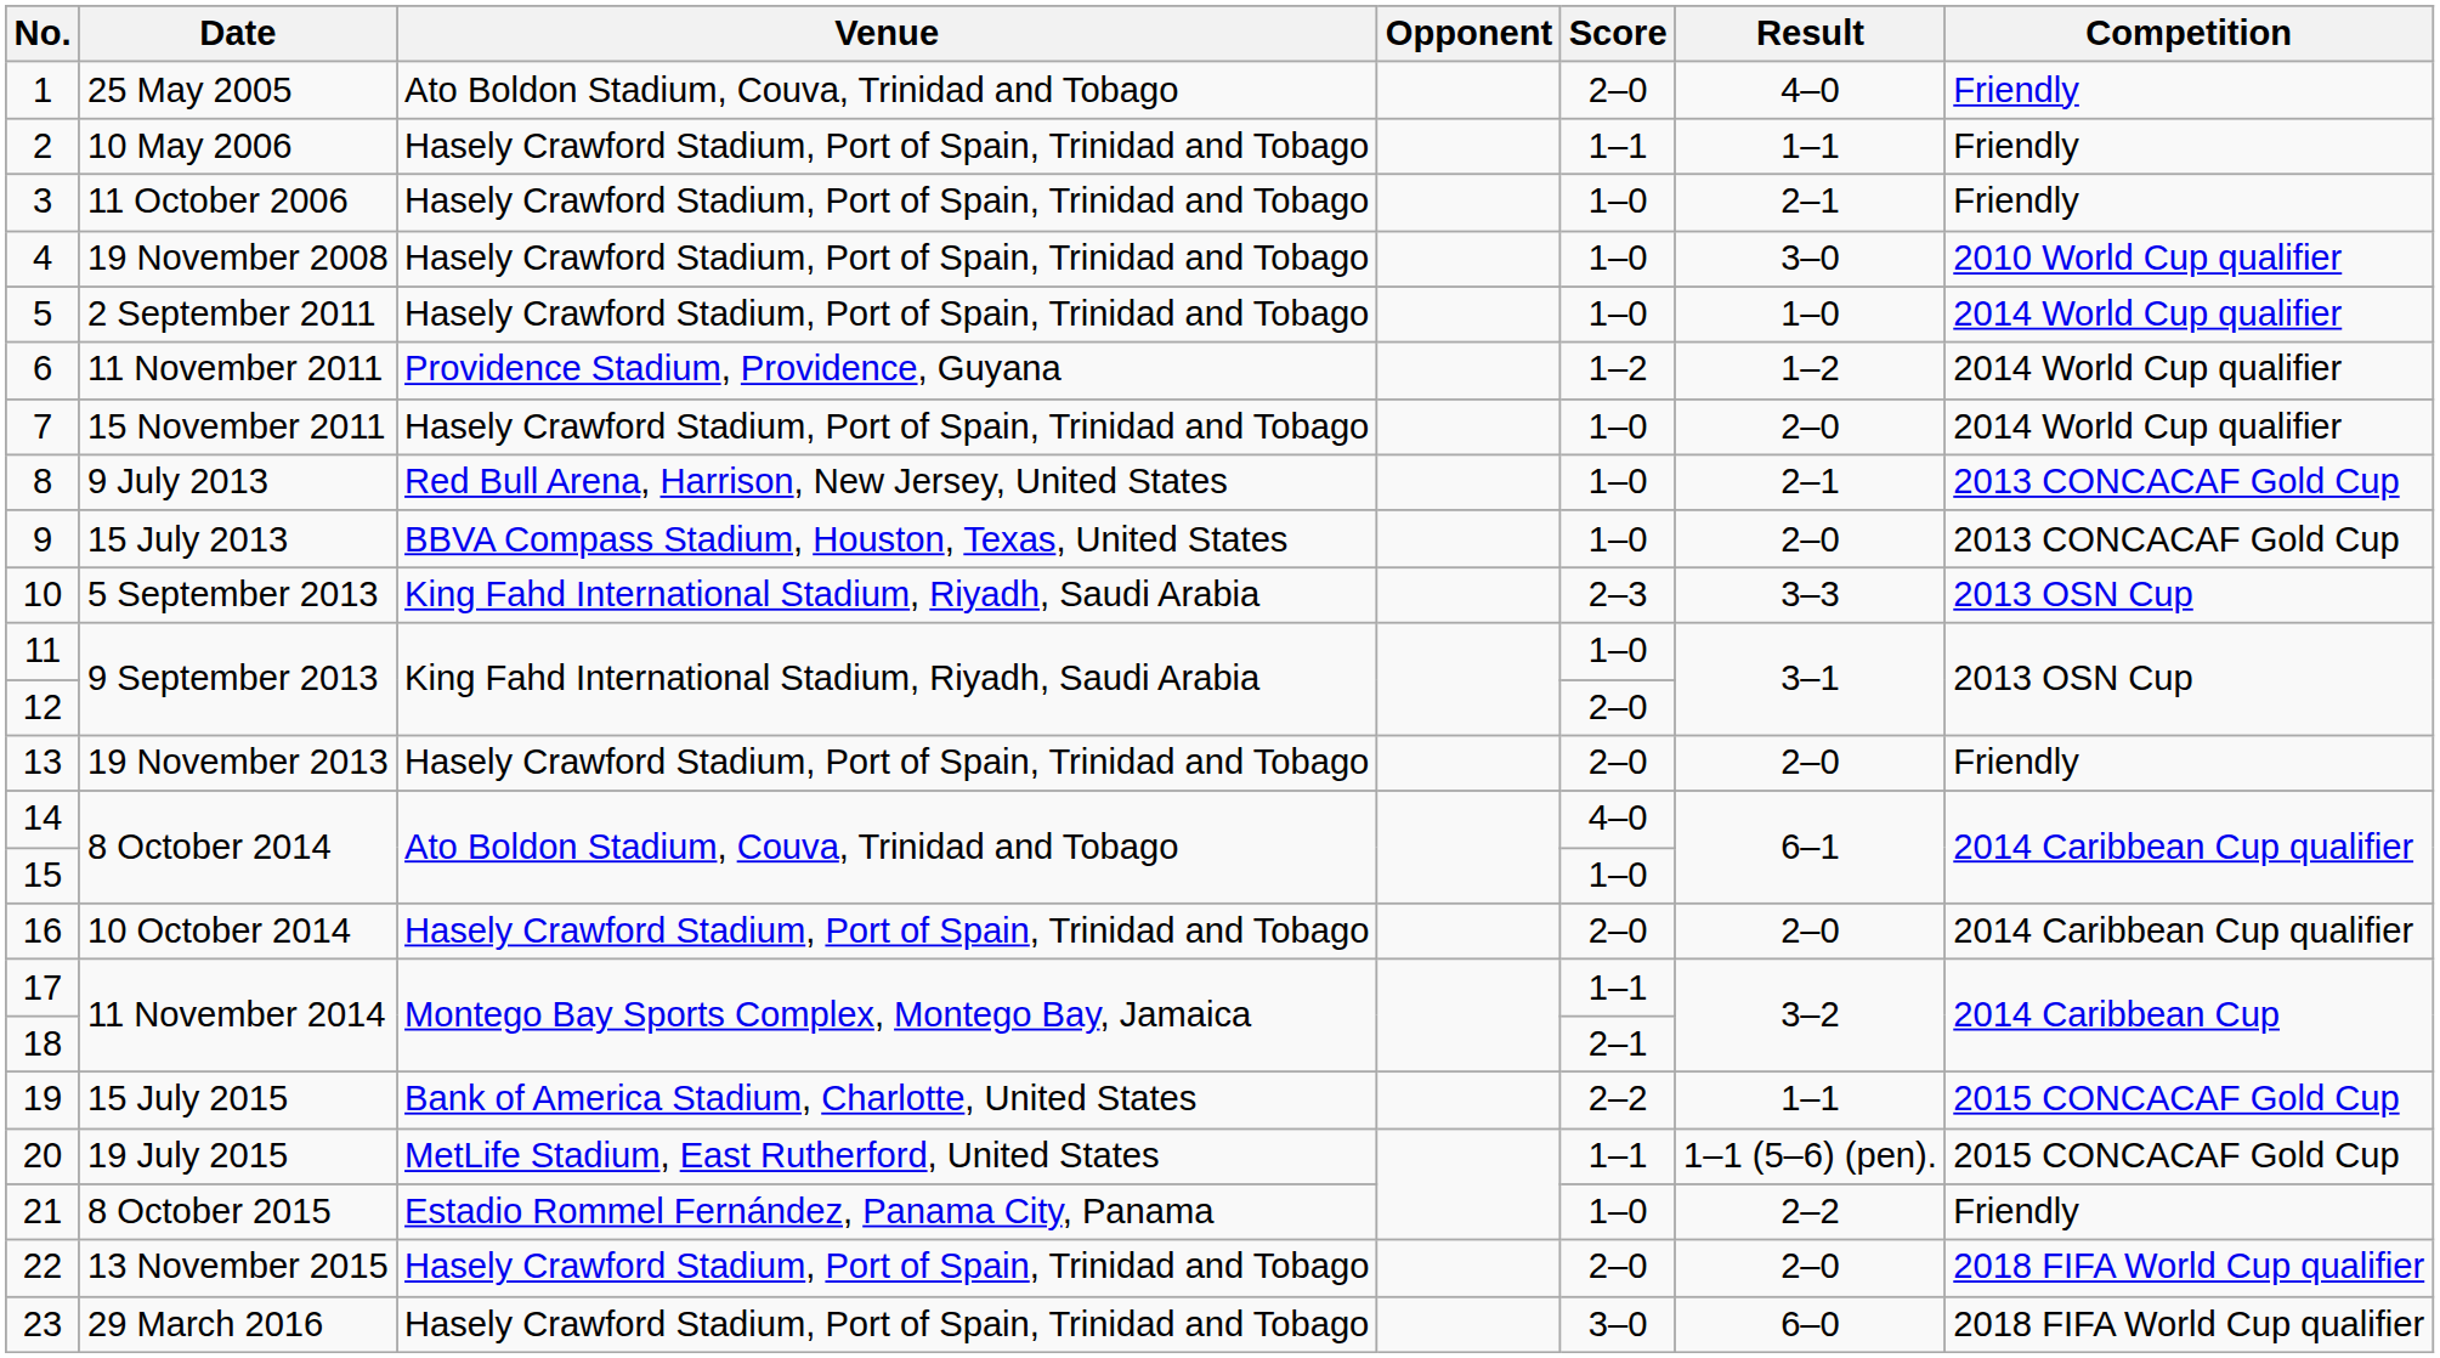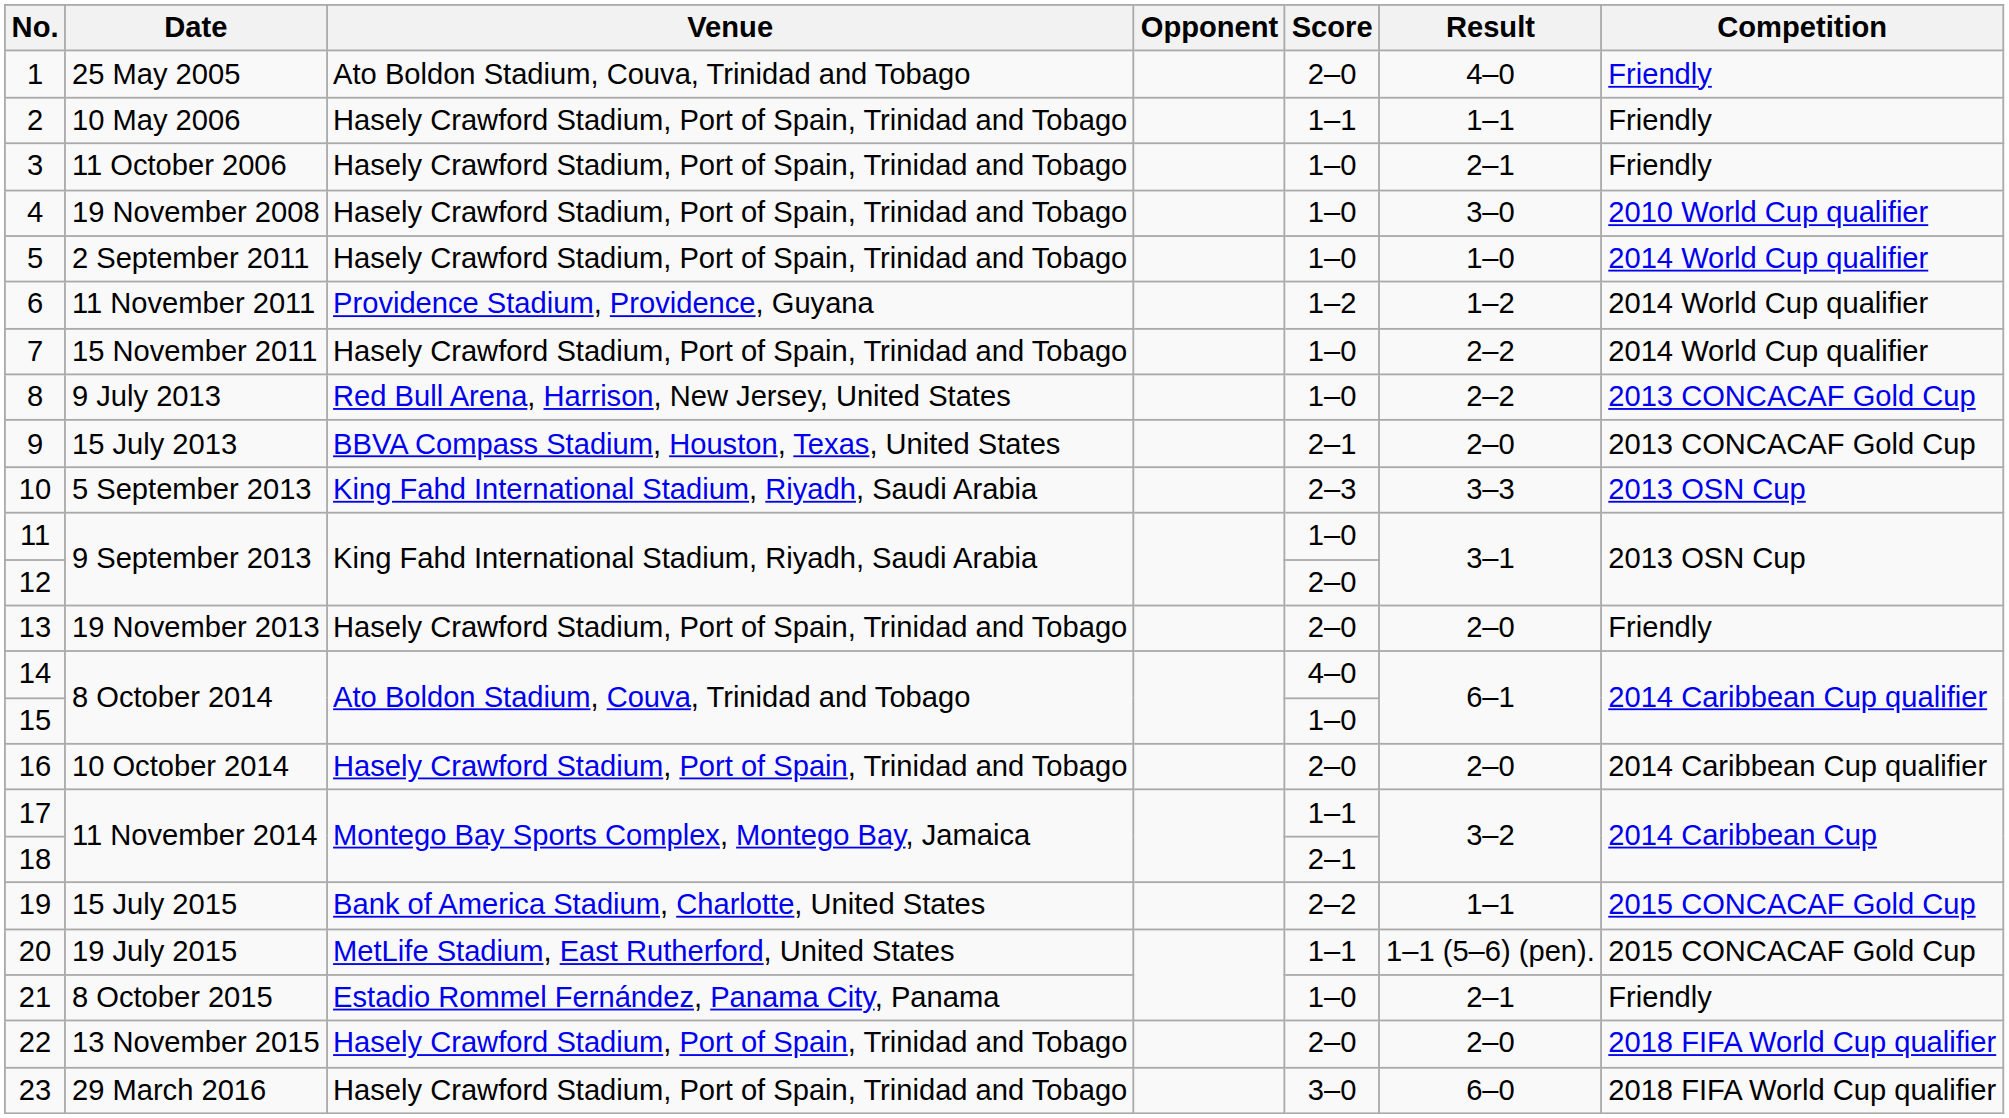 <table class="wikitable sortable">
 <tr>
 <th scope="col">No.</th>
 <th scope="col">Date</th>
 <th scope="col">Venue</th>
 <th scope="col">Opponent</th>
 <th scope="col">Score</th>
 <th scope="col">Result</th>
 <th scope="col">Competition</th>
 </tr>
 <tr>
 <td align="center">1</td>
 <td>25 May 2005</td>
 <td>Ato Boldon Stadium, Couva, Trinidad and Tobago</td>
 <td></td>
 <td align="center">2–0</td>
 <td align="center">4–0</td>
 <td><a href='#'>Friendly</a></td>
 </tr>
 <tr>
 <td align="center">2</td>
 <td>10 May 2006</td>
 <td>Hasely Crawford Stadium, Port of Spain, Trinidad and Tobago</td>
 <td></td>
 <td align="center">1–1</td>
 <td align="center">1–1</td>
 <td>Friendly</td>
 </tr>
 <tr>
 <td align="center">3</td>
 <td>11 October 2006</td>
 <td>Hasely Crawford Stadium, Port of Spain, Trinidad and Tobago</td>
 <td></td>
 <td align="center">1–0</td>
 <td align="center">2–1</td>
 <td>Friendly</td>
 </tr>
 <tr>
 <td align="center">4</td>
 <td>19 November 2008</td>
 <td>Hasely Crawford Stadium, Port of Spain, Trinidad and Tobago</td>
 <td></td>
 <td align="center">1–0</td>
 <td align="center">3–0</td>
 <td><a href='#'>2010 World Cup qualifier</a></td>
 </tr>
 <tr>
 <td align="center">5</td>
 <td>2 September 2011</td>
 <td>Hasely Crawford Stadium, Port of Spain, Trinidad and Tobago</td>
 <td></td>
 <td align="center">1–0</td>
 <td align="center">1–0</td>
 <td><a href='#'>2014 World Cup qualifier</a></td>
 </tr>
 <tr>
 <td align="center">6</td>
 <td>11 November 2011</td>
 <td><a href='#'>Providence Stadium</a>, <a href='#'>Providence</a>, Guyana</td>
 <td></td>
 <td align="center">1–2</td>
 <td align="center">1–2</td>
 <td>2014 World Cup qualifier</td>
 </tr>
 <tr>
 <td align="center">7</td>
 <td>15 November 2011</td>
 <td>Hasely Crawford Stadium, Port of Spain, Trinidad and Tobago</td>
 <td></td>
 <td align="center">1–0</td>
-<td align="center">2–0</td>
+<td align="center">2–2</td>
 <td>2014 World Cup qualifier</td>
 </tr>
 <tr>
 <td align="center">8</td>
 <td>9 July 2013</td>
 <td><a href='#'>Red Bull Arena</a>, <a href='#'>Harrison</a>, New Jersey, United States</td>
 <td></td>
 <td align="center">1–0</td>
-<td align="center">2–1</td>
+<td align="center">2–2</td>
 <td><a href='#'>2013 CONCACAF Gold Cup</a></td>
 </tr>
 <tr>
 <td align="center">9</td>
 <td>15 July 2013</td>
 <td><a href='#'>BBVA Compass Stadium</a>, <a href='#'>Houston</a>, <a href='#'>Texas</a>, United States</td>
 <td></td>
-<td align="center">1–0</td>
+<td align="center">2–1</td>
 <td align="center">2–0</td>
 <td>2013 CONCACAF Gold Cup</td>
 </tr>
 <tr>
 <td align="center">10</td>
 <td>5 September 2013</td>
 <td><a href='#'>King Fahd International Stadium</a>, <a href='#'>Riyadh</a>, Saudi Arabia</td>
 <td></td>
 <td align="center">2–3</td>
 <td align="center">3–3</td>
 <td><a href='#'>2013 OSN Cup</a></td>
 </tr>
 <tr>
 <td align="center">11</td>
 <td rowspan="2">9 September 2013</td>
 <td rowspan="2">King Fahd International Stadium, Riyadh, Saudi Arabia</td>
 <td rowspan="2"></td>
 <td align="center">1–0</td>
 <td rowspan="2" style="text-align:center">3–1</td>
 <td rowspan="2">2013 OSN Cup</td>
 </tr>
 <tr>
 <td align="center">12</td>
 <td align="center">2–0</td>
 </tr>
 <tr>
 <td align="center">13</td>
 <td>19 November 2013</td>
 <td>Hasely Crawford Stadium, Port of Spain, Trinidad and Tobago</td>
 <td></td>
 <td align="center">2–0</td>
 <td align="center">2–0</td>
 <td>Friendly</td>
 </tr>
 <tr>
 <td align="center">14</td>
 <td rowspan="2">8 October 2014</td>
 <td rowspan="2"><a href='#'>Ato Boldon Stadium</a>, <a href='#'>Couva</a>, Trinidad and Tobago</td>
 <td rowspan="2"></td>
 <td align="center">4–0</td>
 <td rowspan="2" style="text-align:center">6–1</td>
 <td rowspan="2"><a href='#'>2014 Caribbean Cup qualifier</a></td>
 </tr>
 <tr>
 <td align="center">15</td>
 <td align="center">1–0</td>
 </tr>
 <tr>
 <td align="center">16</td>
 <td>10 October 2014</td>
 <td><a href='#'>Hasely Crawford Stadium</a>, <a href='#'>Port of Spain</a>, Trinidad and Tobago</td>
 <td></td>
 <td align="center">2–0</td>
 <td align="center">2–0</td>
 <td>2014 Caribbean Cup qualifier</td>
 </tr>
 <tr>
 <td align="center">17</td>
 <td rowspan="2">11 November 2014</td>
 <td rowspan="2"><a href='#'>Montego Bay Sports Complex</a>, <a href='#'>Montego Bay</a>, Jamaica</td>
 <td rowspan="2"></td>
 <td align="center">1–1</td>
 <td rowspan="2" style="text-align:center">3–2</td>
 <td rowspan="2"><a href='#'>2014 Caribbean Cup</a></td>
 </tr>
 <tr>
 <td align="center">18</td>
 <td align="center">2–1</td>
 </tr>
 <tr>
 <td align="center">19</td>
 <td>15 July 2015</td>
 <td><a href='#'>Bank of America Stadium</a>, <a href='#'>Charlotte</a>, United States</td>
 <td></td>
 <td align="center">2–2</td>
 <td align="center">1–1</td>
 <td><a href='#'>2015 CONCACAF Gold Cup</a></td>
 </tr>
 <tr>
 <td align="center">20</td>
 <td>19 July 2015</td>
 <td><a href='#'>MetLife Stadium</a>, <a href='#'>East Rutherford</a>, United States</td>
 <td rowspan="2"></td>
 <td align="center">1–1</td>
 <td align="center" style="text-align:center">1–1 (5–6) (pen).</td>
 <td>2015 CONCACAF Gold Cup</td>
 </tr>
 <tr>
 <td align="center">21</td>
 <td>8 October 2015</td>
 <td><a href='#'>Estadio Rommel Fernández</a>, <a href='#'>Panama City</a>, Panama</td>
 <td align="center">1–0</td>
-<td align="center">2–2</td>
+<td align="center">2–1</td>
 <td>Friendly</td>
 </tr>
 <tr>
 <td align="center">22</td>
 <td>13 November 2015</td>
 <td><a href='#'>Hasely Crawford Stadium</a>, <a href='#'>Port of Spain</a>, Trinidad and Tobago</td>
 <td></td>
 <td align="center">2–0</td>
 <td align="center">2–0</td>
 <td><a href='#'>2018 FIFA World Cup qualifier</a></td>
 </tr>
 <tr>
 <td align="center">23</td>
 <td>29 March 2016</td>
 <td>Hasely Crawford Stadium, Port of Spain, Trinidad and Tobago</td>
 <td></td>
 <td align="center">3–0</td>
 <td align="center">6–0</td>
 <td>2018 FIFA World Cup qualifier</td>
 </tr>
 </table>
